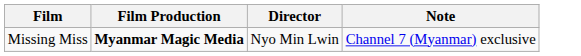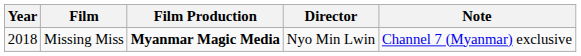 <table class="wikitable">
 <tr>
+<th width=10>Year</th>
 <th>Film</th>
 <th>Film Production</th>
 <th>Director</th>
 <th>Note</th>
 </tr>
 <tr>
+<td rowspan="1">2018</td>
 <td>Missing Miss</td>
 <td><strong>Myanmar Magic Media</strong></td>
 <td>Nyo Min Lwin</td>
 <td><a href='#'>Channel 7 (Myanmar)</a> exclusive</td>
 </tr>
 </table>
